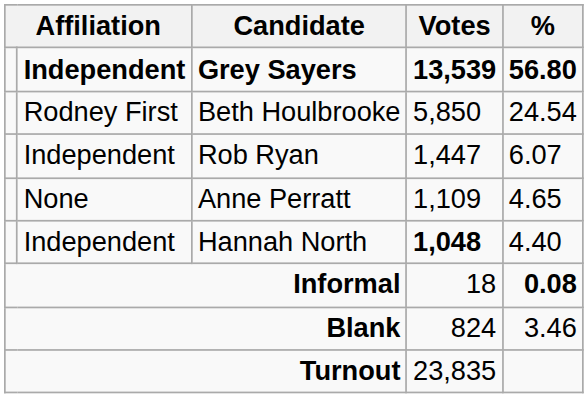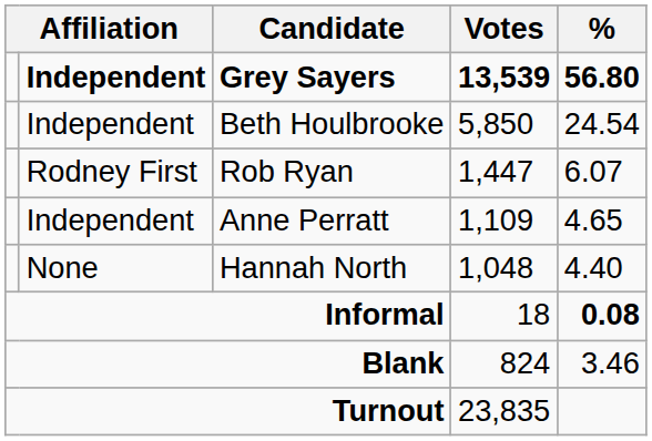 <table class="wikitable col4right col5right">
 <tr>
 <th colspan="2">Affiliation</th>
 <th>Candidate</th>
 <th>Votes</th>
 <th>%</th>
 </tr>
 <tr>
 <td></td>
 <td><strong>Independent</strong></td>
 <td><strong>Grey Sayers</strong></td>
 <td><strong>13,539</strong></td>
 <td><strong>56.80</strong></td>
 </tr>
 <tr>
 <td></td>
-<td>Rodney First</td>
+<td>Independent</td>
 <td>Beth Houlbrooke</td>
 <td>5,850</td>
 <td>24.54</td>
 </tr>
 <tr>
 <td></td>
-<td>Independent</td>
+<td>Rodney First</td>
 <td>Rob Ryan</td>
 <td>1,447</td>
 <td>6.07</td>
 </tr>
 <tr>
 <td></td>
-<td>None</td>
+<td>Independent</td>
 <td>Anne Perratt</td>
 <td>1,109</td>
 <td>4.65</td>
 </tr>
 <tr>
 <td></td>
-<td>Independent</td>
+<td>None</td>
 <td>Hannah North</td>
-<td><strong>1,048</strong></td>
+<td>1,048</td>
 <td>4.40</td>
 </tr>
 <tr>
 <td colspan="3" style="text-align:right"><strong>Informal</strong></td>
 <td style="text-align:right">18</td>
 <td style="text-align:right"><strong>0.08</strong></td>
 </tr>
 <tr>
 <td colspan="3" style="text-align:right"><strong>Blank</strong></td>
 <td style="text-align:right">824</td>
 <td style="text-align:right">3.46</td>
 </tr>
 <tr>
 <td colspan="3" style="text-align:right"><strong>Turnout</strong></td>
 <td style="text-align:right">23,835</td>
 <td></td>
 </tr>
 </table>
